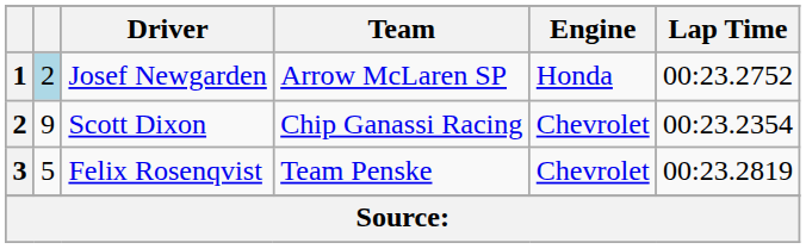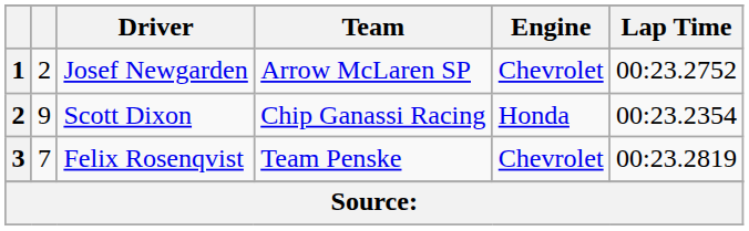 <table class="wikitable" style="font-size:85%;">
 <tr>
 </tr>
 <tr>
 <th></th>
 <th></th>
 <th>Driver</th>
 <th>Team</th>
 <th>Engine</th>
 <th>Lap Time</th>
 </tr>
 <tr>
 <th>1</th>
-<td align="center" style="background: lightblue;">2</td>
+<td align="center">2</td>
 <td> <a href='#'>Josef Newgarden</a> <strong></strong></td>
 <td><a href='#'>Arrow McLaren SP</a></td>
-<td><a href='#'>Honda</a></td>
+<td><a href='#'>Chevrolet</a></td>
 <td>00:23.2752</td>
 </tr>
 <tr>
 <th>2</th>
 <td align="center">9</td>
 <td> <a href='#'>Scott Dixon</a> <strong></strong></td>
 <td><a href='#'>Chip Ganassi Racing</a></td>
-<td><a href='#'>Chevrolet</a></td>
+<td><a href='#'>Honda</a></td>
 <td>00:23.2354</td>
 </tr>
 <tr>
 <th>3</th>
-<td align="center">5</td>
+<td align="center">7</td>
 <td> <a href='#'>Felix Rosenqvist</a></td>
 <td><a href='#'>Team Penske</a></td>
 <td><a href='#'>Chevrolet</a></td>
 <td>00:23.2819</td>
 </tr>
 <tr>
 </tr>
 <tr class="sortbottom">
 <th colspan="11">Source:</th>
 </tr>
 </table>
